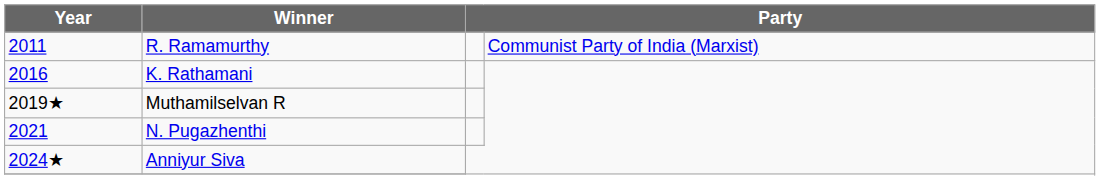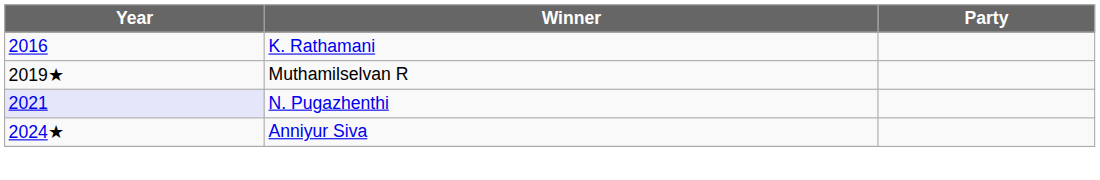 <table class="wikitable sortable" width="50%">
 <tr>
 <th style="background-color:#666666; color:white">Year</th>
 <th style="background-color:#666666; color:white">Winner</th>
 <th style="background-color:#666666; color:white" colspan="2">Party</th>
-</tr>
-<tr>
-<td><a href='#'>2011</a></td>
-<td><a href='#'>R. Ramamurthy</a></td>
-<td></td>
-<td><a href='#'>Communist Party of India (Marxist)</a></td>
 </tr>
 <tr>
 <td><a href='#'>2016</a></td>
 <td><a href='#'>K. Rathamani</a></td>
 <td></td>
 </tr>
 <tr>
 <td>2019★</td>
 <td>Muthamilselvan R</td>
 <td></td>
 </tr>
 <tr>
-<td><a href='#'>2021</a></td>
+<td style="background: lavender;"><a href='#'>2021</a></td>
 <td><a href='#'>N. Pugazhenthi</a></td>
 <td></td>
 </tr>
 <tr>
 <td><a href='#'>2024</a>★</td>
 <td><a href='#'>Anniyur Siva</a></td>
 </tr>
 <tr>
 </tr>
 </table>
